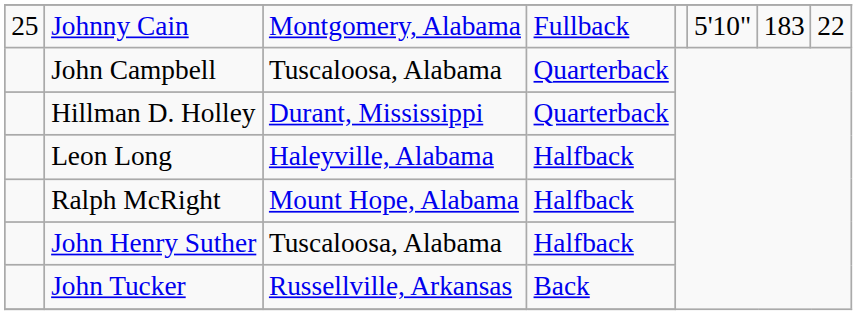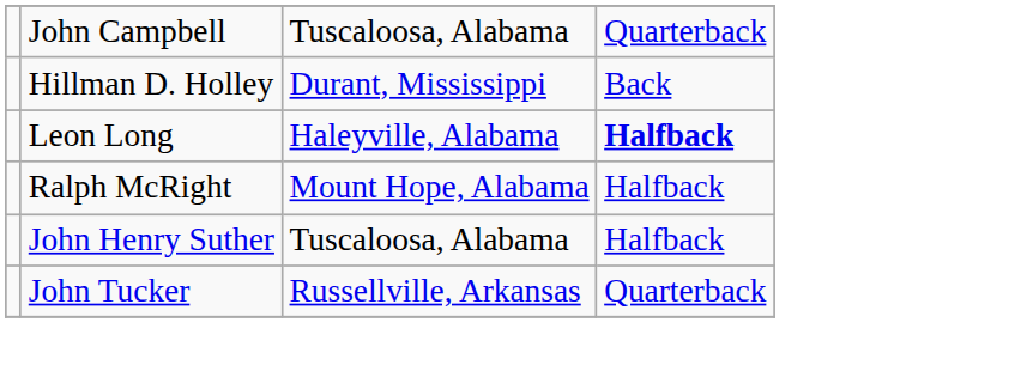 <table class="wikitable">
 <tr>
-</tr>
-<tr>
-<td>25</td>
-<td><a href='#'>Johnny Cain</a></td>
-<td><a href='#'>Montgomery, Alabama</a></td>
-<td><a href='#'>Fullback</a></td>
-<td></td>
-<td>5'10"</td>
-<td>183</td>
-<td>22</td>
 </tr>
 <tr>
 <td></td>
 <td>John Campbell</td>
 <td>Tuscaloosa, Alabama</td>
 <td><a href='#'>Quarterback</a></td>
 </tr>
 <tr>
 <td></td>
 <td>Hillman D. Holley</td>
 <td><a href='#'>Durant, Mississippi</a></td>
-<td><a href='#'>Quarterback</a></td>
+<td><a href='#'>Back</a></td>
 </tr>
 <tr>
 <td></td>
 <td>Leon Long</td>
 <td><a href='#'>Haleyville, Alabama</a></td>
-<td><a href='#'>Halfback</a></td>
+<td><strong><a href='#'>Halfback</a></strong></td>
 </tr>
 <tr>
 <td></td>
 <td>Ralph McRight</td>
 <td><a href='#'>Mount Hope, Alabama</a></td>
 <td><a href='#'>Halfback</a></td>
 </tr>
 <tr>
 <td></td>
 <td><a href='#'>John Henry Suther</a></td>
 <td>Tuscaloosa, Alabama</td>
 <td><a href='#'>Halfback</a></td>
 </tr>
 <tr>
 <td></td>
 <td><a href='#'>John Tucker</a></td>
 <td><a href='#'>Russellville, Arkansas</a></td>
-<td><a href='#'>Back</a></td>
+<td><a href='#'>Quarterback</a></td>
 </tr>
 <tr>
 </tr>
 </table>
